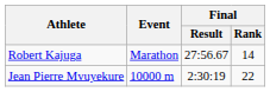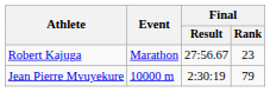 <table class="wikitable" style="font-size:90%">
 <tr>
 <th rowspan="2">Athlete</th>
 <th rowspan="2">Event</th>
 <th colspan="2">Final</th>
 </tr>
 <tr style="font-size:95%">
 <th>Result</th>
 <th>Rank</th>
 </tr>
 <tr align=center>
 <td align=left><a href='#'>Robert Kajuga</a></td>
 <td align=left><a href='#'>Marathon</a></td>
 <td>27:56.67</td>
-<td>14</td>
+<td>23</td>
 </tr>
 <tr align=center>
 <td align=left><a href='#'>Jean Pierre Mvuyekure</a></td>
 <td align=left><a href='#'>10000 m</a></td>
 <td>2:30:19</td>
-<td>22</td>
+<td>79</td>
 </tr>
 </table>
